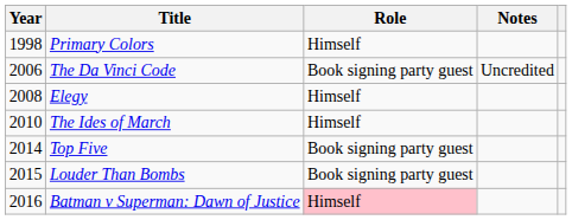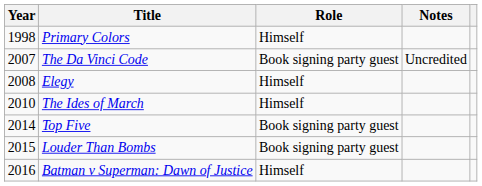 <table class="wikitable">
 <tr>
 <th>Year</th>
 <th>Title</th>
 <th>Role</th>
 <th>Notes</th>
 <th></th>
 </tr>
 <tr>
 <td>1998</td>
 <td><em><a href='#'>Primary Colors</a></em></td>
 <td>Himself</td>
 <td></td>
 <td></td>
 </tr>
 <tr>
-<td>2006</td>
+<td>2007</td>
 <td><em><a href='#'>The Da Vinci Code</a></em></td>
 <td>Book signing party guest</td>
 <td>Uncredited</td>
 <td></td>
 </tr>
 <tr>
 <td>2008</td>
 <td><em><a href='#'>Elegy</a></em></td>
 <td>Himself</td>
 <td></td>
 <td></td>
 </tr>
 <tr>
 <td>2010</td>
 <td><em><a href='#'>The Ides of March</a></em></td>
 <td>Himself</td>
 <td></td>
 <td></td>
 </tr>
 <tr>
 <td>2014</td>
 <td><em><a href='#'>Top Five</a></em></td>
 <td>Book signing party guest</td>
 <td></td>
 <td></td>
 </tr>
 <tr>
 <td>2015</td>
 <td><em><a href='#'>Louder Than Bombs</a></em></td>
 <td>Book signing party guest</td>
 <td></td>
 <td></td>
 </tr>
 <tr>
 <td>2016</td>
 <td><em><a href='#'>Batman v Superman: Dawn of Justice</a></em></td>
-<td style="background: pink;">Himself</td>
+<td>Himself</td>
 <td></td>
 <td></td>
 </tr>
 </table>
